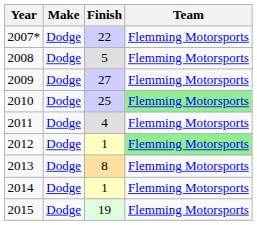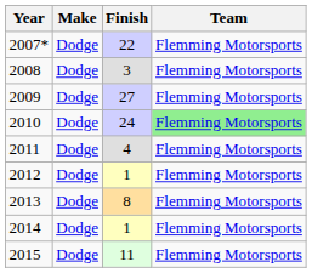 <table class="wikitable" style="font-size: 95%;">
 <tr>
 <th>Year</th>
 <th>Make</th>
 <th>Finish</th>
 <th>Team</th>
 </tr>
 <tr>
 <td>2007*</td>
 <td><a href='#'>Dodge</a></td>
 <td align=center style="background:#CFCFFF;">22</td>
 <td><a href='#'>Flemming Motorsports</a></td>
 </tr>
 <tr>
 <td>2008</td>
 <td><a href='#'>Dodge</a></td>
-<td align=center style="background:#DFDFDF;">5</td>
+<td align=center style="background:#DFDFDF;">3</td>
 <td><a href='#'>Flemming Motorsports</a></td>
 </tr>
 <tr>
 <td>2009</td>
 <td><a href='#'>Dodge</a></td>
 <td align=center style="background:#CFCFFF;">27</td>
 <td><a href='#'>Flemming Motorsports</a></td>
 </tr>
 <tr>
 <td>2010</td>
 <td><a href='#'>Dodge</a></td>
-<td align=center style="background:#CFCFFF;">25</td>
+<td align=center style="background:#CFCFFF;">24</td>
 <td style="background: lightgreen;"><a href='#'>Flemming Motorsports</a></td>
 </tr>
 <tr>
 <td>2011</td>
 <td><a href='#'>Dodge</a></td>
 <td align=center style="background:#DFDFDF;">4</td>
 <td><a href='#'>Flemming Motorsports</a></td>
 </tr>
 <tr>
 <td>2012</td>
 <td><a href='#'>Dodge</a></td>
 <td align=center style="background:#FFFFBF;">1</td>
-<td style="background: lightgreen;"><a href='#'>Flemming Motorsports</a></td>
+<td><a href='#'>Flemming Motorsports</a></td>
 </tr>
 <tr>
 <td>2013</td>
 <td><a href='#'>Dodge</a></td>
 <td align=center style="background:#FFDF9F;">8</td>
 <td><a href='#'>Flemming Motorsports</a></td>
 </tr>
 <tr>
 <td>2014</td>
 <td><a href='#'>Dodge</a></td>
 <td align=center style="background:#FFFFBF;">1</td>
 <td><a href='#'>Flemming Motorsports</a></td>
 </tr>
 <tr>
 <td>2015</td>
 <td><a href='#'>Dodge</a></td>
-<td align=center style="background:#DFFFDF;">19</td>
+<td align=center style="background:#DFFFDF;">11</td>
 <td><a href='#'>Flemming Motorsports</a></td>
 </tr>
 </table>
